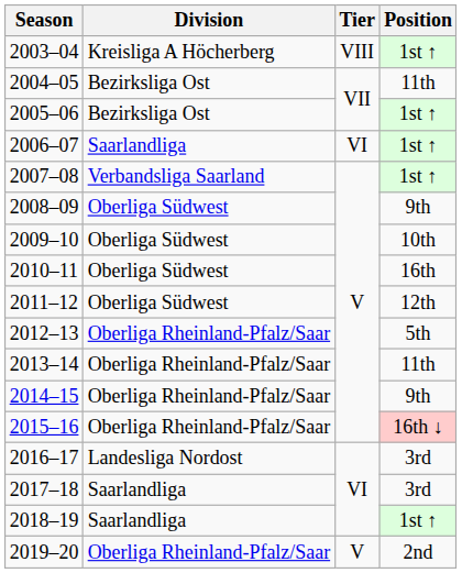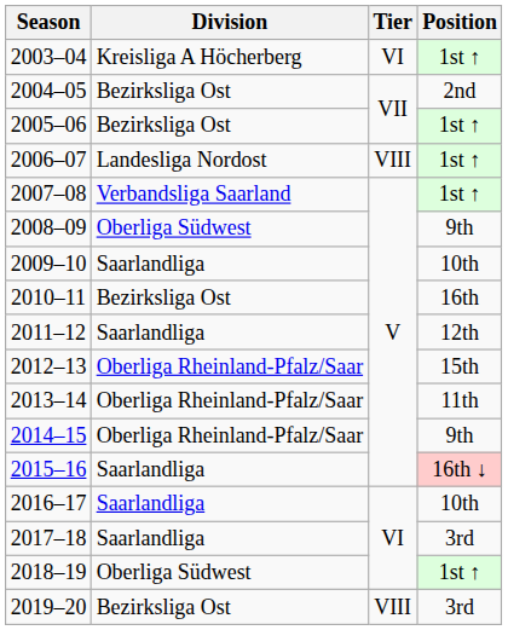 <table class="wikitable">
 <tr>
 <th>Season</th>
 <th>Division</th>
 <th>Tier</th>
 <th>Position</th>
 </tr>
 <tr align="center">
 <td>2003–04</td>
 <td align="left">Kreisliga A Höcherberg</td>
-<td>VIII</td>
+<td>VI</td>
 <td style="background:#ddffdd">1st ↑</td>
 </tr>
 <tr align="center">
 <td>2004–05</td>
 <td align="left">Bezirksliga Ost</td>
 <td rowspan=2>VII</td>
-<td>11th</td>
+<td>2nd</td>
 </tr>
 <tr align="center">
 <td>2005–06</td>
 <td align="left">Bezirksliga Ost</td>
 <td style="background:#ddffdd">1st ↑</td>
 </tr>
 <tr align="center">
 <td>2006–07</td>
-<td align="left"><a href='#'>Saarlandliga</a></td>
-<td>VI</td>
+<td align="left">Landesliga Nordost</td>
+<td>VIII</td>
 <td style="background:#ddffdd">1st ↑</td>
 </tr>
 <tr align="center">
 <td>2007–08</td>
 <td align="left"><a href='#'>Verbandsliga Saarland</a></td>
 <td rowspan=9>V</td>
 <td style="background:#ddffdd">1st ↑</td>
 </tr>
 <tr align="center">
 <td>2008–09</td>
 <td align="left"><a href='#'>Oberliga Südwest</a></td>
 <td>9th</td>
 </tr>
 <tr align="center">
 <td>2009–10</td>
-<td align="left">Oberliga Südwest</td>
+<td align="left">Saarlandliga</td>
 <td>10th</td>
 </tr>
 <tr align="center">
 <td>2010–11</td>
-<td align="left">Oberliga Südwest</td>
+<td align="left">Bezirksliga Ost</td>
 <td>16th</td>
 </tr>
 <tr align="center">
 <td>2011–12</td>
-<td align="left">Oberliga Südwest</td>
+<td align="left">Saarlandliga</td>
 <td>12th</td>
 </tr>
 <tr align="center">
 <td>2012–13</td>
 <td align="left"><a href='#'>Oberliga Rheinland-Pfalz/Saar</a></td>
-<td>5th</td>
+<td>15th</td>
 </tr>
 <tr align="center">
 <td>2013–14</td>
 <td align="left">Oberliga Rheinland-Pfalz/Saar</td>
 <td>11th</td>
 </tr>
 <tr align="center">
 <td><a href='#'>2014–15</a></td>
 <td align="left">Oberliga Rheinland-Pfalz/Saar</td>
 <td>9th</td>
 </tr>
 <tr align="center">
 <td><a href='#'>2015–16</a></td>
-<td align="left">Oberliga Rheinland-Pfalz/Saar</td>
+<td align="left">Saarlandliga</td>
 <td style="background:#ffcccc">16th ↓</td>
 </tr>
 <tr align="center">
 <td>2016–17</td>
-<td align="left">Landesliga Nordost</td>
+<td align="left"><a href='#'>Saarlandliga</a></td>
 <td rowspan=3>VI</td>
-<td>3rd</td>
+<td>10th</td>
 </tr>
 <tr align="center">
 <td>2017–18</td>
 <td align="left">Saarlandliga</td>
 <td>3rd</td>
 </tr>
 <tr align="center">
 <td>2018–19</td>
-<td align="left">Saarlandliga</td>
+<td align="left">Oberliga Südwest</td>
 <td style="background:#ddffdd">1st ↑</td>
 </tr>
 <tr align="center">
 <td>2019–20</td>
-<td align="left"><a href='#'>Oberliga Rheinland-Pfalz/Saar</a></td>
-<td>V</td>
-<td>2nd</td>
+<td align="left">Bezirksliga Ost</td>
+<td>VIII</td>
+<td>3rd</td>
 </tr>
 </table>
